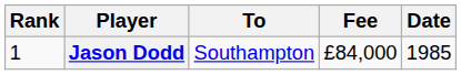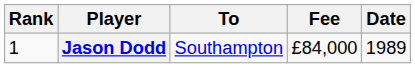 <table class="wikitable plainrowheaders">
 <tr>
 <th scope=col>Rank</th>
 <th scope=col>Player</th>
 <th scope=col>To</th>
 <th scope=col>Fee</th>
 <th scope=col>Date</th>
 </tr>
 <tr>
 <td>1</td>
 <th scope=row> <a href='#'>Jason Dodd</a></th>
 <td> <a href='#'>Southampton</a></td>
 <td>£84,000</td>
-<td>1985</td>
+<td>1989</td>
 </tr>
 </table>
